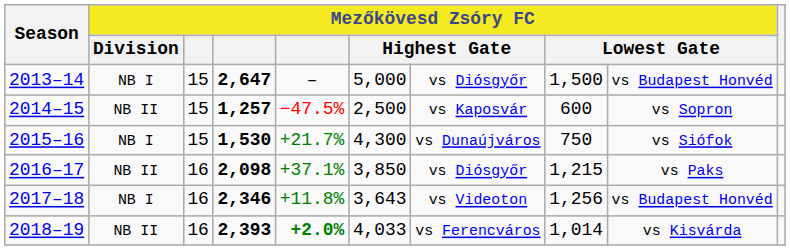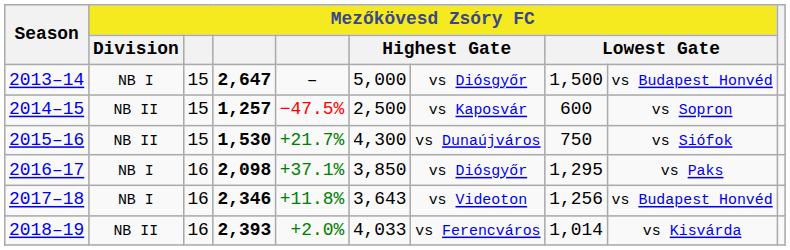 <table class="wikitable" style="text-align: center; font-size: 90%;">
 <tr>
 <th rowspan=2>Season</th>
 <th colspan=8 style="color:#38478A;background:#f5EA1F">Mezőkövesd Zsóry FC</th>
 <th rowspan=2></th>
 </tr>
 <tr>
 <th>Division</th>
 <th></th>
 <th></th>
 <th></th>
 <th colspan=2>Highest Gate</th>
 <th colspan=2>Lowest Gate</th>
 </tr>
 <tr>
 <td><a href='#'>2013–14</a></td>
 <td><small>NB I</small></td>
 <td>15</td>
 <td><strong>2,647</strong></td>
 <td>–</td>
 <td>5,000</td>
 <td><small>vs <a href='#'>Diósgyőr</a></small></td>
 <td>1,500</td>
 <td><small>vs <a href='#'>Budapest Honvéd</a></small></td>
 <td></td>
 </tr>
 <tr>
 <td><a href='#'>2014–15</a></td>
 <td><small>NB II</small></td>
 <td>15</td>
 <td><strong>1,257</strong></td>
 <td align="right"; style="color: red">−47.5%</td>
 <td>2,500</td>
 <td><small>vs <a href='#'>Kaposvár</a></small></td>
 <td>600</td>
 <td><small>vs <a href='#'>Sopron</a></small></td>
 <td></td>
 </tr>
 <tr>
 <td><a href='#'>2015–16</a></td>
-<td><small>NB I</small></td>
+<td><small>NB II</small></td>
 <td>15</td>
 <td><strong>1,530</strong></td>
 <td align="right"; style="color: green">+21.7%</td>
 <td>4,300</td>
 <td><small>vs <a href='#'>Dunaújváros</a></small></td>
 <td>750</td>
 <td><small>vs <a href='#'>Siófok</a></small></td>
 <td></td>
 </tr>
 <tr>
 <td><a href='#'>2016–17</a></td>
-<td><small>NB II</small></td>
+<td><small>NB I</small></td>
 <td>16</td>
 <td><strong>2,098</strong></td>
 <td align="right"; style="color: green">+37.1%</td>
 <td>3,850</td>
 <td><small>vs <a href='#'>Diósgyőr</a></small></td>
-<td>1,215</td>
+<td>1,295</td>
 <td><small>vs <a href='#'>Paks</a></small></td>
 <td></td>
 </tr>
 <tr>
 <td><a href='#'>2017–18</a></td>
 <td><small>NB I</small></td>
 <td>16</td>
 <td><strong>2,346</strong></td>
 <td align="right"; style="color: green">+11.8%</td>
 <td>3,643</td>
 <td><small>vs <a href='#'>Videoton</a></small></td>
 <td>1,256</td>
 <td><small>vs <a href='#'>Budapest Honvéd</a></small></td>
 <td></td>
 </tr>
 <tr>
 <td><a href='#'>2018–19</a></td>
 <td><small>NB II</small></td>
 <td>16</td>
 <td><strong>2,393</strong></td>
-<td align="right"; style="color: green"><strong>+2.0%</strong></td>
+<td align="right"; style="color: green">+2.0%</td>
 <td>4,033</td>
 <td><small>vs <a href='#'>Ferencváros</a></small></td>
 <td>1,014</td>
 <td><small>vs <a href='#'>Kisvárda</a></small></td>
 <td></td>
 </tr>
 </table>
